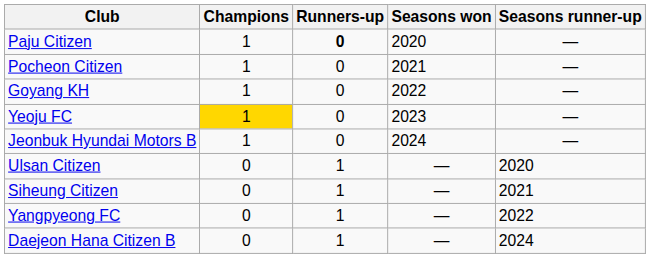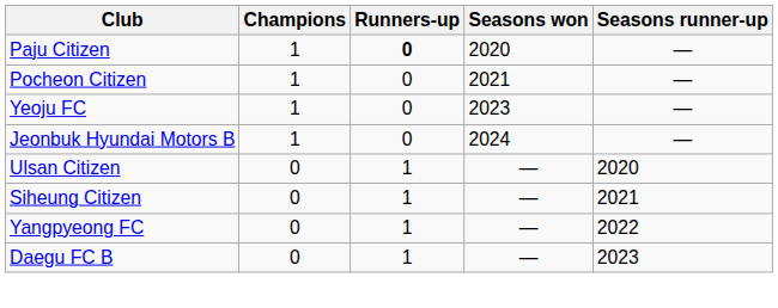 <table class="wikitable">
 <tr>
 <th>Club</th>
 <th>Champions</th>
 <th>Runners-up</th>
 <th>Seasons won</th>
 <th>Seasons runner-up</th>
 </tr>
 <tr>
 <td><a href='#'>Paju Citizen</a></td>
 <td align="center">1</td>
 <td align="center"><strong>0</strong></td>
 <td>2020</td>
 <td align="center">—</td>
 </tr>
 <tr>
 <td><a href='#'>Pocheon Citizen</a></td>
 <td align="center">1</td>
 <td align="center">0</td>
 <td>2021</td>
 <td align="center">—</td>
 </tr>
 <tr>
-<td><a href='#'>Goyang KH</a></td>
+<td><a href='#'>Yeoju FC</a></td>
 <td align="center">1</td>
-<td align="center">0</td>
-<td>2022</td>
-<td align="center">—</td>
-</tr>
-<tr>
-<td><a href='#'>Yeoju FC</a></td>
-<td align="center" style="background: gold;">1</td>
 <td align="center">0</td>
 <td>2023</td>
 <td align="center">—</td>
 </tr>
 <tr>
 <td><a href='#'>Jeonbuk Hyundai Motors B</a></td>
 <td align="center">1</td>
 <td align="center">0</td>
 <td>2024</td>
 <td align="center">—</td>
 </tr>
 <tr>
 <td><a href='#'>Ulsan Citizen</a></td>
 <td align="center">0</td>
 <td align="center">1</td>
 <td align="center">—</td>
 <td>2020</td>
 </tr>
 <tr>
 <td><a href='#'>Siheung Citizen</a></td>
 <td align="center">0</td>
 <td align="center">1</td>
 <td align="center">—</td>
 <td>2021</td>
 </tr>
 <tr>
 <td><a href='#'>Yangpyeong FC</a></td>
 <td align="center">0</td>
 <td align="center">1</td>
 <td align="center">—</td>
 <td>2022</td>
 </tr>
 <tr>
-<td><a href='#'>Daejeon Hana Citizen B</a></td>
+<td><a href='#'>Daegu FC B</a></td>
 <td align="center">0</td>
 <td align="center">1</td>
 <td align="center">—</td>
-<td>2024</td>
+<td>2023</td>
 </tr>
 </table>
